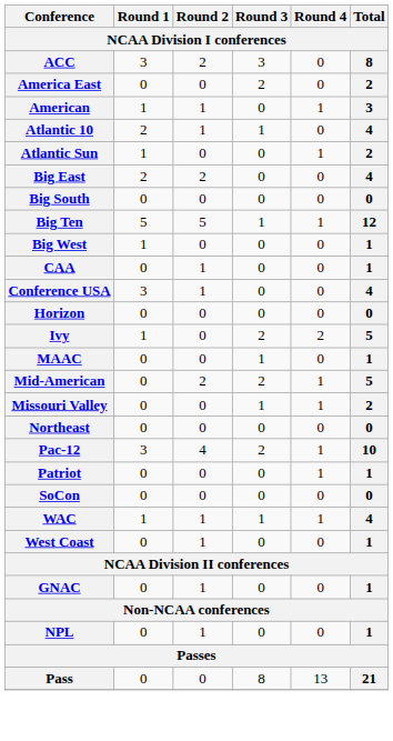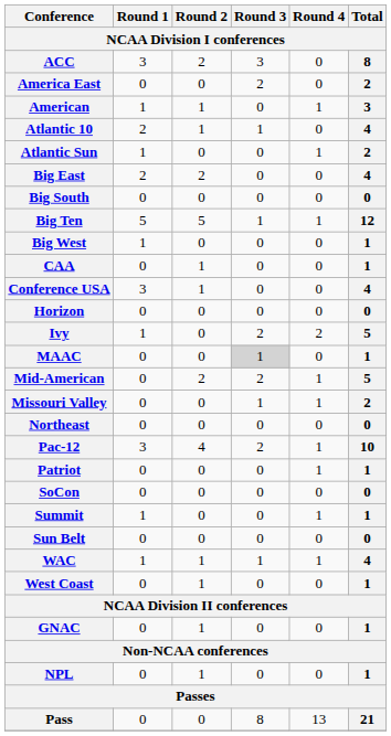 <table class="wikitable sortable" style="text-align:center">
 <tr>
 <th>Conference</th>
 <th>Round 1</th>
 <th>Round 2</th>
 <th>Round 3</th>
 <th>Round 4</th>
 <th>Total</th>
 </tr>
 <tr>
 <th colspan=6>NCAA Division I conferences</th>
 </tr>
 <tr>
 <th><a href='#'>ACC</a></th>
 <td>3</td>
 <td>2</td>
 <td>3</td>
 <td>0</td>
 <th>8</th>
 </tr>
 <tr>
 <th><a href='#'>America East</a></th>
 <td>0</td>
 <td>0</td>
 <td>2</td>
 <td>0</td>
 <th>2</th>
 </tr>
 <tr>
 <th><a href='#'>American</a></th>
 <td>1</td>
 <td>1</td>
 <td>0</td>
 <td>1</td>
 <th>3</th>
 </tr>
 <tr>
 <th><a href='#'>Atlantic 10</a></th>
 <td>2</td>
 <td>1</td>
 <td>1</td>
 <td>0</td>
 <th>4</th>
 </tr>
 <tr>
 <th><a href='#'>Atlantic Sun</a></th>
 <td>1</td>
 <td>0</td>
 <td>0</td>
 <td>1</td>
 <th>2</th>
 </tr>
 <tr>
 <th><a href='#'>Big East</a></th>
 <td>2</td>
 <td>2</td>
 <td>0</td>
 <td>0</td>
 <th>4</th>
 </tr>
 <tr>
 <th><a href='#'>Big South</a></th>
 <td>0</td>
 <td>0</td>
 <td>0</td>
 <td>0</td>
 <th>0</th>
 </tr>
 <tr>
 <th><a href='#'>Big Ten</a></th>
 <td>5</td>
 <td>5</td>
 <td>1</td>
 <td>1</td>
 <th>12</th>
 </tr>
 <tr>
 <th><a href='#'>Big West</a></th>
 <td>1</td>
 <td>0</td>
 <td>0</td>
 <td>0</td>
 <th>1</th>
 </tr>
 <tr>
 <th><a href='#'>CAA</a></th>
 <td>0</td>
 <td>1</td>
 <td>0</td>
 <td>0</td>
 <th>1</th>
 </tr>
 <tr>
 <th><a href='#'>Conference USA</a></th>
 <td>3</td>
 <td>1</td>
 <td>0</td>
 <td>0</td>
 <th>4</th>
 </tr>
 <tr>
 <th><a href='#'>Horizon</a></th>
 <td>0</td>
 <td>0</td>
 <td>0</td>
 <td>0</td>
 <th>0</th>
 </tr>
 <tr>
 <th><a href='#'>Ivy</a></th>
 <td>1</td>
 <td>0</td>
 <td>2</td>
 <td>2</td>
 <th>5</th>
 </tr>
 <tr>
 <th><a href='#'>MAAC</a></th>
 <td>0</td>
 <td>0</td>
-<td>1</td>
+<td style="background: lightgrey;">1</td>
 <td>0</td>
 <th>1</th>
 </tr>
 <tr>
 <th><a href='#'>Mid-American</a></th>
 <td>0</td>
 <td>2</td>
 <td>2</td>
 <td>1</td>
 <th>5</th>
 </tr>
 <tr>
 <th><a href='#'>Missouri Valley</a></th>
 <td>0</td>
 <td>0</td>
 <td>1</td>
 <td>1</td>
 <th>2</th>
 </tr>
 <tr>
 <th><a href='#'>Northeast</a></th>
 <td>0</td>
 <td>0</td>
 <td>0</td>
 <td>0</td>
 <th>0</th>
 </tr>
 <tr>
 <th><a href='#'>Pac-12</a></th>
 <td>3</td>
 <td>4</td>
 <td>2</td>
 <td>1</td>
 <th>10</th>
 </tr>
 <tr>
 <th><a href='#'>Patriot</a></th>
 <td>0</td>
 <td>0</td>
 <td>0</td>
 <td>1</td>
 <th>1</th>
 </tr>
 <tr>
 <th><a href='#'>SoCon</a></th>
+<td>0</td>
+<td>0</td>
+<td>0</td>
+<td>0</td>
+<th>0</th>
+</tr>
+<tr>
+<th><a href='#'>Summit</a></th>
+<td>1</td>
+<td>0</td>
+<td>0</td>
+<td>1</td>
+<th>1</th>
+</tr>
+<tr>
+<th><a href='#'>Sun Belt</a></th>
 <td>0</td>
 <td>0</td>
 <td>0</td>
 <td>0</td>
 <th>0</th>
 </tr>
 <tr>
 <th><a href='#'>WAC</a></th>
 <td>1</td>
 <td>1</td>
 <td>1</td>
 <td>1</td>
 <th>4</th>
 </tr>
 <tr>
 <th><a href='#'>West Coast</a></th>
 <td>0</td>
 <td>1</td>
 <td>0</td>
 <td>0</td>
 <th>1</th>
 </tr>
 <tr>
 <th colspan=6>NCAA Division II conferences</th>
 </tr>
 <tr>
 <th><a href='#'>GNAC</a></th>
 <td>0</td>
 <td>1</td>
 <td>0</td>
 <td>0</td>
 <th>1</th>
 </tr>
 <tr>
 <th colspan="6">Non-NCAA conferences</th>
 </tr>
 <tr>
 <th><a href='#'>NPL</a></th>
 <td>0</td>
 <td>1</td>
 <td>0</td>
 <td>0</td>
 <th>1</th>
 </tr>
 <tr>
 <th colspan="6">Passes</th>
 </tr>
 <tr>
 <th>Pass</th>
 <td>0</td>
 <td>0</td>
 <td>8</td>
 <td>13</td>
 <th>21</th>
 </tr>
 <tr>
 </tr>
 </table>
